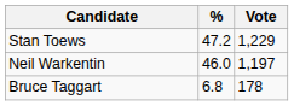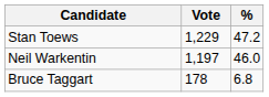 <table class="wikitable">
 <tr>
 <th bgcolor="#DDDDFF" width="200px">Candidate</th>
+<th bgcolor="#DDDDFF" width="50px">Vote</th>
 <th bgcolor="#DDDDFF" width="30px">%</th>
-<th bgcolor="#DDDDFF" width="50px">Vote</th>
 </tr>
 <tr>
 <td>Stan Toews</td>
+<td>1,229</td>
 <td>47.2</td>
-<td>1,229</td>
 </tr>
 <tr>
 <td>Neil Warkentin</td>
+<td>1,197</td>
 <td>46.0</td>
-<td>1,197</td>
 </tr>
 <tr>
 <td>Bruce Taggart</td>
+<td>178</td>
 <td>6.8</td>
-<td>178</td>
 </tr>
 </table>
